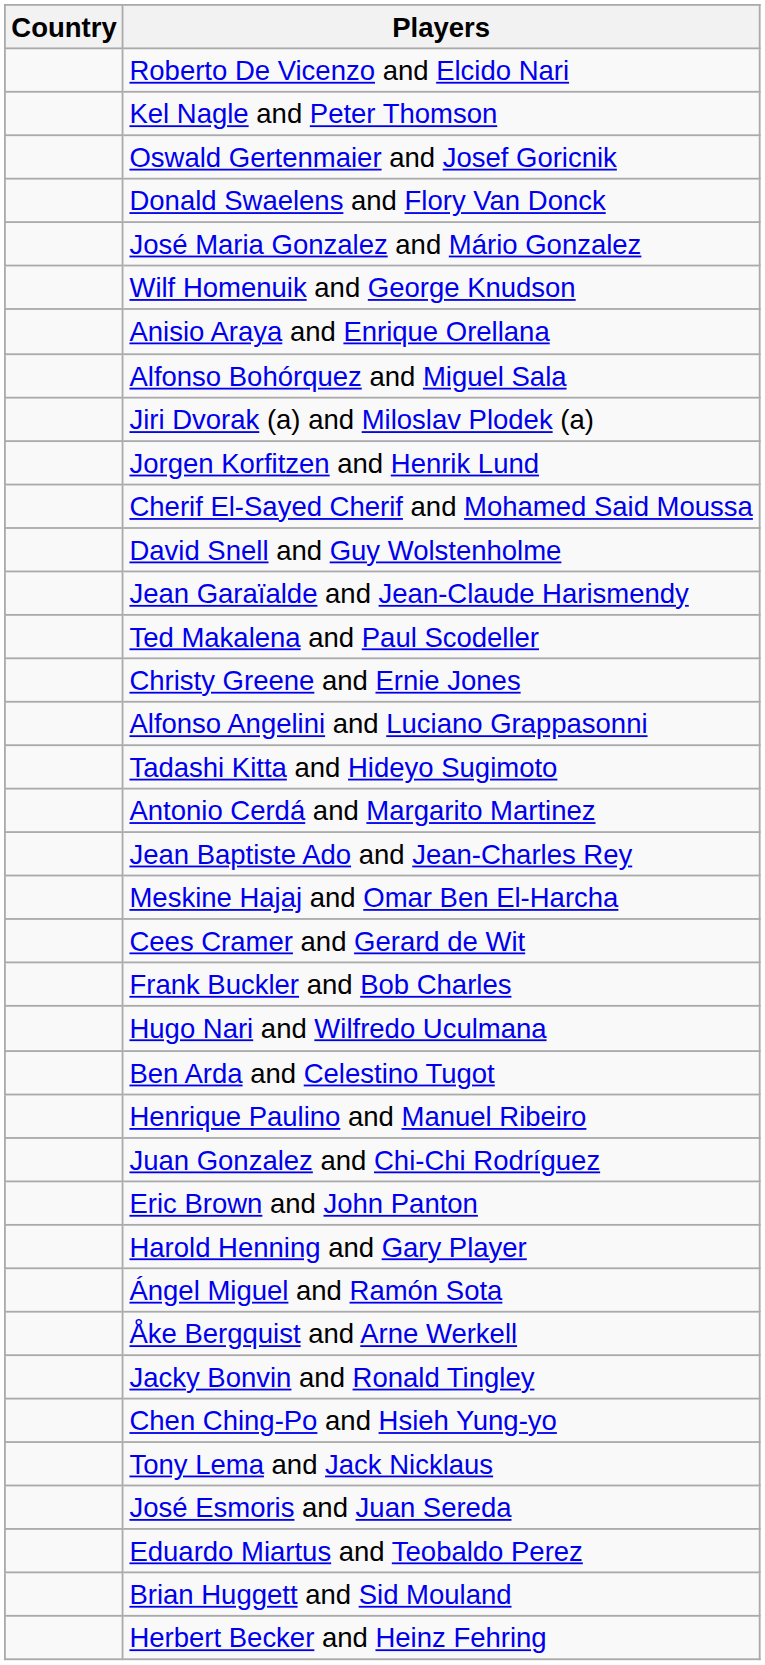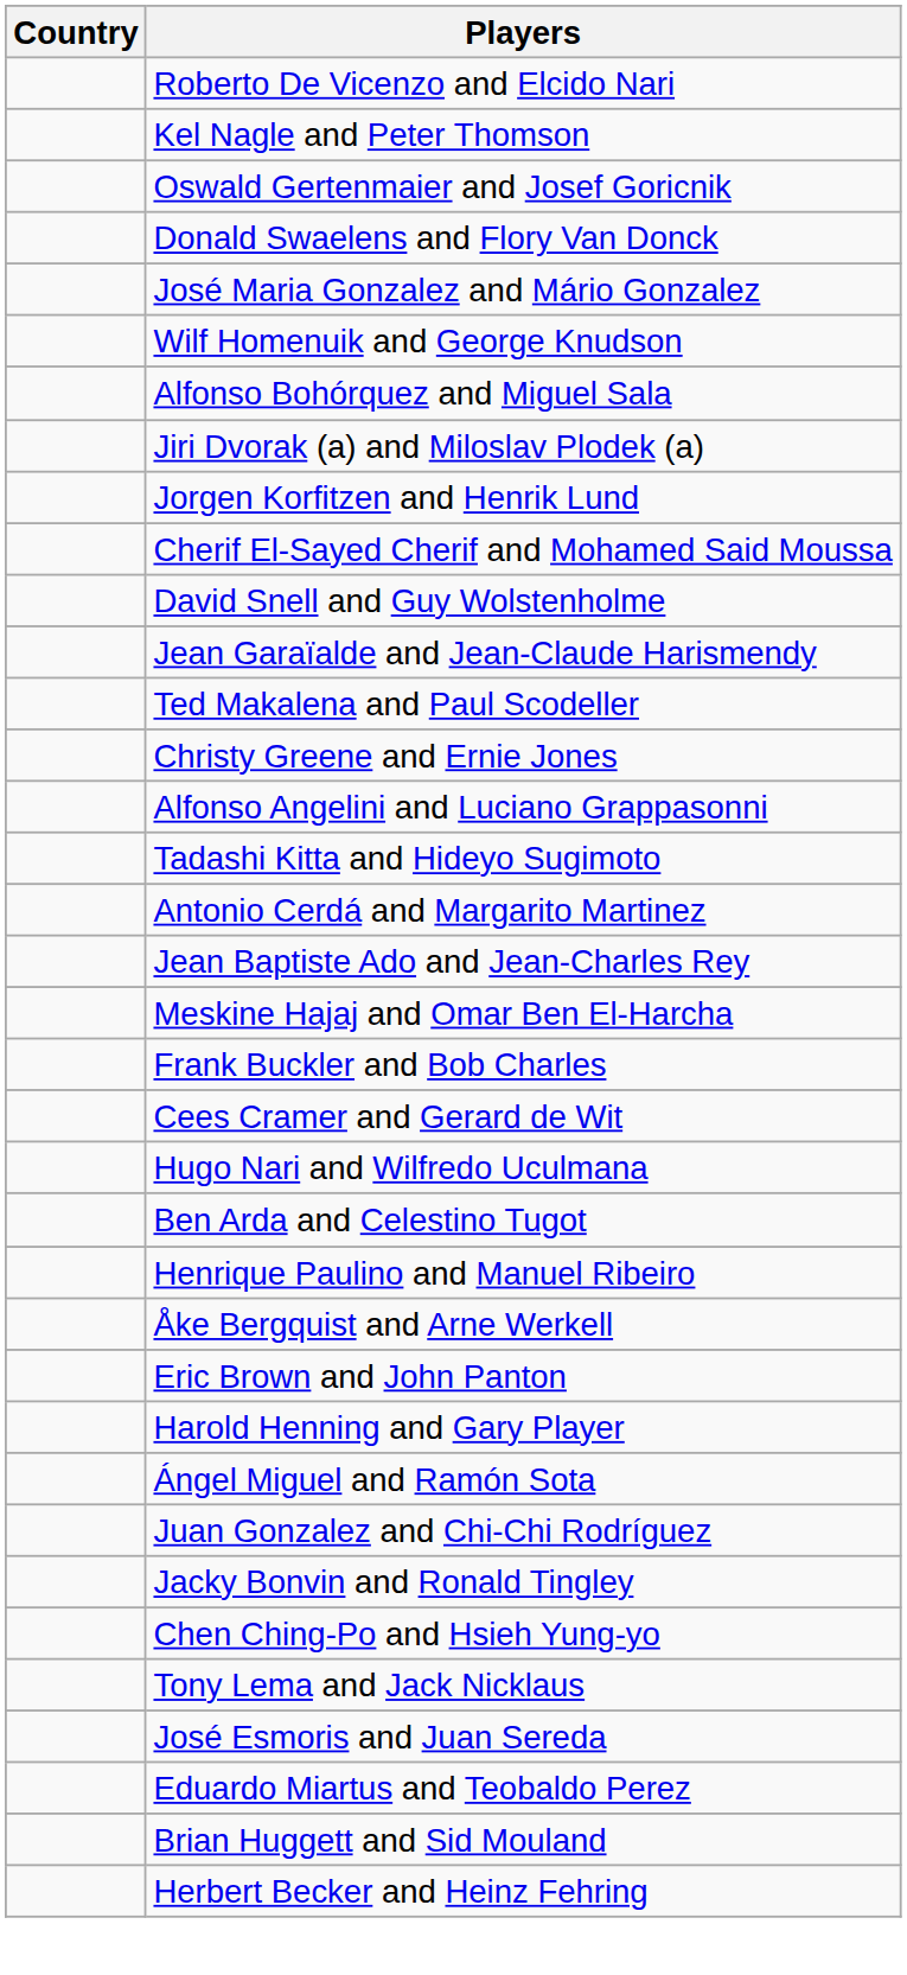 <table class="wikitable" style="font-size:95%;">
 <tr>
 <th>Country</th>
 <th>Players</th>
 </tr>
 <tr>
 <td></td>
 <td><a href='#'>Roberto De Vicenzo</a> and <a href='#'>Elcido Nari</a></td>
 </tr>
 <tr>
 <td></td>
 <td><a href='#'>Kel Nagle</a> and <a href='#'>Peter Thomson</a></td>
 </tr>
 <tr>
 <td></td>
 <td><a href='#'>Oswald Gertenmaier</a> and <a href='#'>Josef Goricnik</a></td>
 </tr>
 <tr>
 <td></td>
 <td><a href='#'>Donald Swaelens</a> and <a href='#'>Flory Van Donck</a></td>
 </tr>
 <tr>
 <td></td>
 <td><a href='#'>José Maria Gonzalez</a> and <a href='#'>Mário Gonzalez</a></td>
 </tr>
 <tr>
 <td></td>
 <td><a href='#'>Wilf Homenuik</a> and <a href='#'>George Knudson</a></td>
-</tr>
-<tr>
-<td></td>
-<td><a href='#'>Anisio Araya</a> and <a href='#'>Enrique Orellana</a></td>
 </tr>
 <tr>
 <td></td>
 <td><a href='#'>Alfonso Bohórquez</a> and <a href='#'>Miguel Sala</a></td>
 </tr>
 <tr>
 <td></td>
 <td><a href='#'>Jiri Dvorak</a> (a) and <a href='#'>Miloslav Plodek</a> (a)</td>
 </tr>
 <tr>
 <td></td>
 <td><a href='#'>Jorgen Korfitzen</a> and <a href='#'>Henrik Lund</a></td>
 </tr>
 <tr>
 <td></td>
 <td><a href='#'>Cherif El-Sayed Cherif</a> and <a href='#'>Mohamed Said Moussa</a></td>
 </tr>
 <tr>
 <td></td>
 <td><a href='#'>David Snell</a> and <a href='#'>Guy Wolstenholme</a></td>
 </tr>
 <tr>
 <td></td>
 <td><a href='#'>Jean Garaïalde</a> and <a href='#'>Jean-Claude Harismendy</a></td>
 </tr>
 <tr>
 <td></td>
 <td><a href='#'>Ted Makalena</a> and <a href='#'>Paul Scodeller</a></td>
 </tr>
 <tr>
 <td></td>
 <td><a href='#'>Christy Greene</a> and <a href='#'>Ernie Jones</a></td>
 </tr>
 <tr>
 <td></td>
 <td><a href='#'>Alfonso Angelini</a> and <a href='#'>Luciano Grappasonni</a></td>
 </tr>
 <tr>
 <td></td>
 <td><a href='#'>Tadashi Kitta</a> and <a href='#'>Hideyo Sugimoto</a></td>
 </tr>
 <tr>
 <td></td>
 <td><a href='#'>Antonio Cerdá</a> and <a href='#'>Margarito Martinez</a></td>
 </tr>
 <tr>
 <td></td>
 <td><a href='#'>Jean Baptiste Ado</a> and <a href='#'>Jean-Charles Rey</a></td>
 </tr>
 <tr>
 <td></td>
 <td><a href='#'>Meskine Hajaj</a> and <a href='#'>Omar Ben El-Harcha</a></td>
 </tr>
 <tr>
 <td></td>
-<td><a href='#'>Cees Cramer</a> and <a href='#'>Gerard de Wit</a></td>
+<td><a href='#'>Frank Buckler</a> and <a href='#'>Bob Charles</a></td>
 </tr>
 <tr>
 <td></td>
-<td><a href='#'>Frank Buckler</a> and <a href='#'>Bob Charles</a></td>
+<td><a href='#'>Cees Cramer</a> and <a href='#'>Gerard de Wit</a></td>
 </tr>
 <tr>
 <td></td>
 <td><a href='#'>Hugo Nari</a> and <a href='#'>Wilfredo Uculmana</a></td>
 </tr>
 <tr>
 <td></td>
 <td><a href='#'>Ben Arda</a> and <a href='#'>Celestino Tugot</a></td>
 </tr>
 <tr>
 <td></td>
 <td><a href='#'>Henrique Paulino</a> and <a href='#'>Manuel Ribeiro</a></td>
 </tr>
 <tr>
 <td></td>
-<td><a href='#'>Juan Gonzalez</a> and <a href='#'>Chi-Chi Rodríguez</a></td>
+<td><a href='#'>Åke Bergquist</a> and <a href='#'>Arne Werkell</a></td>
 </tr>
 <tr>
 <td></td>
 <td><a href='#'>Eric Brown</a> and <a href='#'>John Panton</a></td>
 </tr>
 <tr>
 <td></td>
 <td><a href='#'>Harold Henning</a> and <a href='#'>Gary Player</a></td>
 </tr>
 <tr>
 <td></td>
 <td><a href='#'>Ángel Miguel</a> and <a href='#'>Ramón Sota</a></td>
 </tr>
 <tr>
 <td></td>
-<td><a href='#'>Åke Bergquist</a> and <a href='#'>Arne Werkell</a></td>
+<td><a href='#'>Juan Gonzalez</a> and <a href='#'>Chi-Chi Rodríguez</a></td>
 </tr>
 <tr>
 <td></td>
 <td><a href='#'>Jacky Bonvin</a> and <a href='#'>Ronald Tingley</a></td>
 </tr>
 <tr>
 <td></td>
 <td><a href='#'>Chen Ching-Po</a> and <a href='#'>Hsieh Yung-yo</a></td>
 </tr>
 <tr>
 <td></td>
 <td><a href='#'>Tony Lema</a> and <a href='#'>Jack Nicklaus</a></td>
 </tr>
 <tr>
 <td></td>
 <td><a href='#'>José Esmoris</a> and <a href='#'>Juan Sereda</a></td>
 </tr>
 <tr>
 <td></td>
 <td><a href='#'>Eduardo Miartus</a> and <a href='#'>Teobaldo Perez</a></td>
 </tr>
 <tr>
 <td></td>
 <td><a href='#'>Brian Huggett</a> and <a href='#'>Sid Mouland</a></td>
 </tr>
 <tr>
 <td></td>
 <td><a href='#'>Herbert Becker</a> and <a href='#'>Heinz Fehring</a></td>
 </tr>
 </table>
